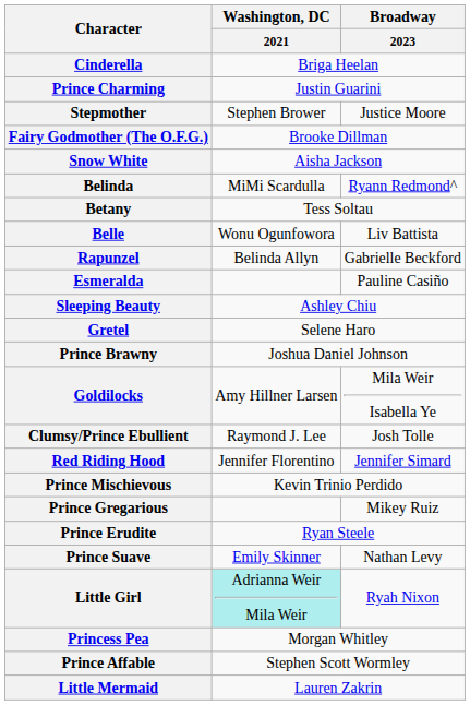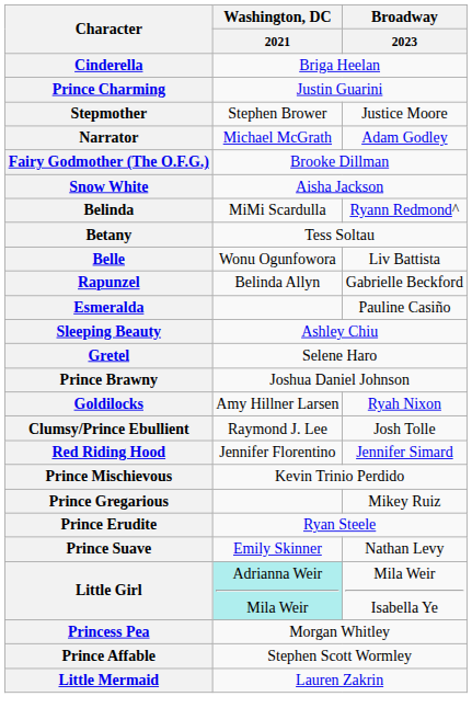 <table class="wikitable" style="width:100;">
 <tr>
 <th rowspan="2">Character</th>
 <th>Washington, DC</th>
 <th>Broadway</th>
 </tr>
 <tr>
 <th><small>2021</small></th>
 <th><small>2023</small></th>
 </tr>
 <tr>
 <th><a href='#'>Cinderella</a></th>
 <td colspan="2" align="center"><a href='#'>Briga Heelan</a></td>
 </tr>
 <tr>
 <th><a href='#'>Prince Charming</a></th>
 <td colspan="2" align="center"><a href='#'>Justin Guarini</a></td>
 </tr>
 <tr>
 <th>Stepmother</th>
 <td align="center">Stephen Brower</td>
 <td align="center">Justice Moore</td>
+</tr>
+<tr>
+<th>Narrator</th>
+<td align="center"><a href='#'>Michael McGrath</a></td>
+<td align="center"><a href='#'>Adam Godley</a></td>
 </tr>
 <tr>
 <th><a href='#'>Fairy Godmother (The O.F.G.)</a></th>
 <td colspan="2" align="center"><a href='#'>Brooke Dillman</a></td>
 </tr>
 <tr>
 <th><a href='#'>Snow White</a></th>
 <td colspan="2" align="center"><a href='#'>Aisha Jackson</a></td>
 </tr>
 <tr>
 <th>Belinda</th>
 <td align="center">MiMi Scardulla</td>
 <td align="center"><a href='#'>Ryann Redmond</a>^</td>
 </tr>
 <tr>
 <th>Betany</th>
 <td colspan="2" align="center">Tess Soltau</td>
 </tr>
 <tr>
 <th><a href='#'>Belle</a></th>
 <td align="center">Wonu Ogunfowora</td>
 <td align="center">Liv Battista</td>
 </tr>
 <tr>
 <th><a href='#'>Rapunzel</a></th>
 <td align="center">Belinda Allyn</td>
 <td align="center">Gabrielle Beckford</td>
 </tr>
 <tr>
 <th><a href='#'>Esmeralda</a></th>
 <td align="center"></td>
 <td align="center">Pauline Casiño</td>
 </tr>
 <tr>
 <th><a href='#'>Sleeping Beauty</a></th>
 <td colspan="2" align="center"><a href='#'>Ashley Chiu</a></td>
 </tr>
 <tr>
 <th><a href='#'>Gretel</a></th>
 <td colspan="2" align="center">Selene Haro</td>
 </tr>
 <tr>
 <th>Prince Brawny</th>
 <td colspan="2" align="center">Joshua Daniel Johnson</td>
 </tr>
 <tr>
 <th><a href='#'>Goldilocks</a></th>
 <td align="center">Amy Hillner Larsen</td>
-<td align="center">Mila Weir<hr>Isabella Ye</td>
+<td align="center"><a href='#'>Ryah Nixon</a></td>
 </tr>
 <tr>
 <th>Clumsy/Prince Ebullient</th>
 <td align="center">Raymond J. Lee</td>
 <td align="center">Josh Tolle</td>
 </tr>
 <tr>
 <th><a href='#'>Red Riding Hood</a></th>
 <td align="center">Jennifer Florentino</td>
 <td align="center"><a href='#'>Jennifer Simard</a></td>
 </tr>
 <tr>
 <th>Prince Mischievous</th>
 <td colspan="2" align="center">Kevin Trinio Perdido</td>
 </tr>
 <tr>
 <th>Prince Gregarious</th>
 <td align="center"></td>
 <td align="center">Mikey Ruiz</td>
 </tr>
 <tr>
 <th>Prince Erudite</th>
 <td colspan="2" align="center"><a href='#'>Ryan Steele</a></td>
 </tr>
 <tr>
 <th>Prince Suave</th>
 <td align="center"><a href='#'>Emily Skinner</a></td>
 <td align="center">Nathan Levy</td>
 </tr>
 <tr>
 <th>Little Girl</th>
 <td align="center" style="background: paleturquoise;">Adrianna Weir<hr>Mila Weir</td>
-<td align="center"><a href='#'>Ryah Nixon</a></td>
+<td align="center">Mila Weir<hr>Isabella Ye</td>
 </tr>
 <tr>
 <th><a href='#'>Princess Pea</a></th>
 <td colspan="2" align="center">Morgan Whitley</td>
 </tr>
 <tr>
 <th>Prince Affable</th>
 <td colspan="2" align="center">Stephen Scott Wormley</td>
 </tr>
 <tr>
 <th><a href='#'>Little Mermaid</a></th>
 <td colspan="2" align="center"><a href='#'>Lauren Zakrin</a></td>
 </tr>
 </table>
